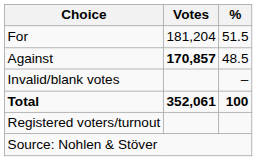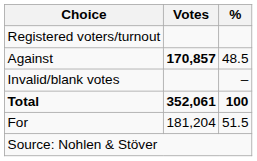 <table class=wikitable style=text-align:right>
 <tr>
 <th>Choice</th>
 <th>Votes</th>
 <th>%</th>
 </tr>
 <tr>
-<td align=left>For</td>
-<td>181,204</td>
-<td>51.5</td>
+<td align=left>Registered voters/turnout</td>
+<td></td>
+<td></td>
 </tr>
 <tr>
 <td align=left>Against</td>
 <td><strong>170,857</strong></td>
 <td>48.5</td>
 </tr>
 <tr>
 <td align=left>Invalid/blank votes</td>
 <td></td>
 <td>–</td>
 </tr>
 <tr>
 <td align=left><strong>Total</strong></td>
 <td><strong>352,061</strong></td>
 <td><strong>100</strong></td>
 </tr>
 <tr>
-<td align=left>Registered voters/turnout</td>
-<td></td>
-<td></td>
+<td align=left>For</td>
+<td>181,204</td>
+<td>51.5</td>
 </tr>
 <tr>
 <td align=left colspan=3>Source: Nohlen & Stöver</td>
 </tr>
 </table>
